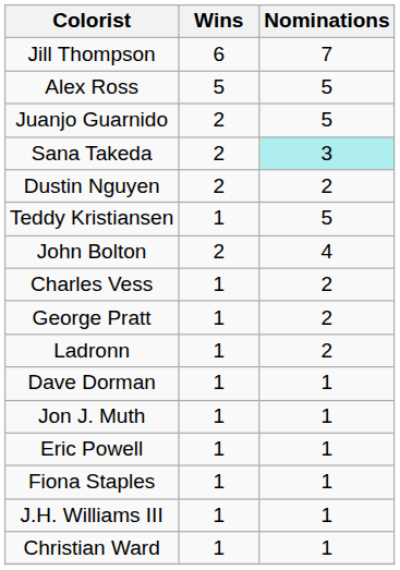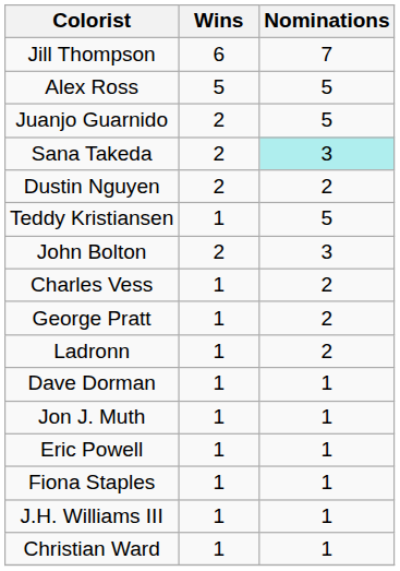 <table class="wikitable" style="text-align:center;">
 <tr>
 <th scope="col" align="center">Colorist</th>
 <th scope="col" width="55" align="center">Wins</th>
 <th scope="col" width="55">Nominations</th>
 </tr>
 <tr>
 <td>Jill Thompson</td>
 <td>6</td>
 <td>7</td>
 </tr>
 <tr>
 <td>Alex Ross</td>
 <td>5</td>
 <td>5</td>
 </tr>
 <tr>
 <td>Juanjo Guarnido</td>
 <td>2</td>
 <td>5</td>
 </tr>
 <tr>
 <td>Sana Takeda</td>
 <td>2</td>
 <td style="background: paleturquoise;">3</td>
 </tr>
 <tr>
 <td>Dustin Nguyen</td>
 <td>2</td>
 <td>2</td>
 </tr>
 <tr>
 <td>Teddy Kristiansen</td>
 <td>1</td>
 <td>5</td>
 </tr>
 <tr>
 <td>John Bolton</td>
 <td>2</td>
-<td>4</td>
+<td>3</td>
 </tr>
 <tr>
 <td>Charles Vess</td>
 <td>1</td>
 <td>2</td>
 </tr>
 <tr>
 <td>George Pratt</td>
 <td>1</td>
 <td>2</td>
 </tr>
 <tr>
 <td>Ladronn</td>
 <td>1</td>
 <td>2</td>
 </tr>
 <tr>
 <td>Dave Dorman</td>
 <td>1</td>
 <td>1</td>
 </tr>
 <tr>
 <td>Jon J. Muth</td>
 <td>1</td>
 <td>1</td>
 </tr>
 <tr>
 <td>Eric Powell</td>
 <td>1</td>
 <td>1</td>
 </tr>
 <tr>
 <td>Fiona Staples</td>
 <td>1</td>
 <td>1</td>
 </tr>
 <tr>
 <td>J.H. Williams III</td>
 <td>1</td>
 <td>1</td>
 </tr>
 <tr>
 <td>Christian Ward</td>
 <td>1</td>
 <td>1</td>
 </tr>
 <tr>
 </tr>
 </table>
